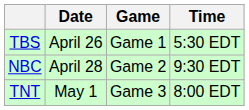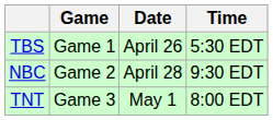 <table class="wikitable sortable" style="text-align:center">
 <tr>
 <th></th>
+<th>Game</th>
 <th>Date</th>
-<th>Game</th>
 <th>Time</th>
 </tr>
 <tr style="background:#cfc;">
 <td><a href='#'>TBS</a></td>
+<td>Game 1</td>
 <td>April 26</td>
-<td>Game 1</td>
 <td>5:30 EDT</td>
 </tr>
 <tr style="background:#cfc;">
 <td><a href='#'>NBC</a></td>
+<td>Game 2</td>
 <td>April 28</td>
-<td>Game 2</td>
 <td>9:30 EDT</td>
 </tr>
 <tr style="background:#cfc;">
 <td><a href='#'>TNT</a></td>
+<td>Game 3</td>
 <td>May 1</td>
-<td>Game 3</td>
 <td>8:00 EDT</td>
 </tr>
 </table>
